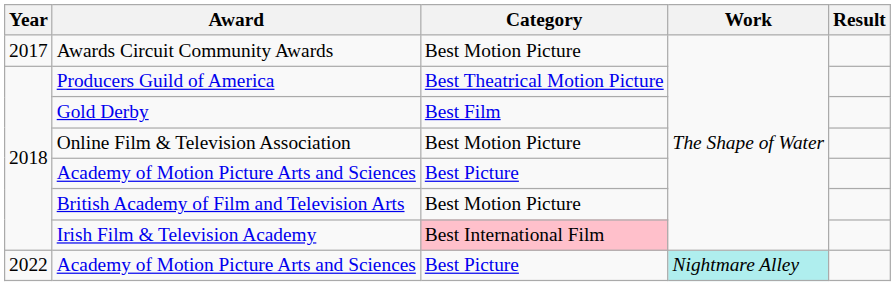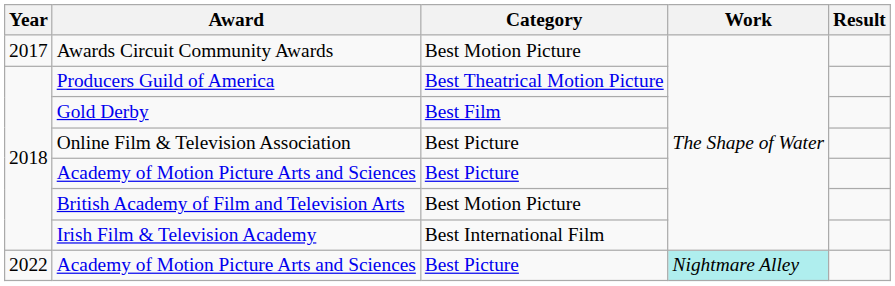 <table class="wikitable">
 <tr>
 <th>Year</th>
 <th>Award</th>
 <th>Category</th>
 <th>Work</th>
 <th>Result</th>
 </tr>
 <tr>
 <td>2017</td>
 <td>Awards Circuit Community Awards</td>
 <td>Best Motion Picture</td>
 <td rowspan="7"><em>The Shape of Water</em></td>
 <td></td>
 </tr>
 <tr>
 <td rowspan="6">2018</td>
 <td><a href='#'>Producers Guild of America</a></td>
 <td><a href='#'>Best Theatrical Motion Picture</a></td>
 <td></td>
 </tr>
 <tr>
 <td><a href='#'>Gold Derby</a></td>
 <td><a href='#'>Best Film</a></td>
 <td></td>
 </tr>
 <tr>
 <td>Online Film & Television Association</td>
-<td>Best Motion Picture</td>
+<td>Best Picture</td>
 <td></td>
 </tr>
 <tr>
 <td><a href='#'>Academy of Motion Picture Arts and Sciences</a></td>
 <td><a href='#'>Best Picture</a></td>
 <td></td>
 </tr>
 <tr>
 <td><a href='#'>British Academy of Film and Television Arts</a></td>
 <td>Best Motion Picture</td>
 <td></td>
 </tr>
 <tr>
 <td><a href='#'>Irish Film & Television Academy</a></td>
-<td style="background: pink;">Best International Film</td>
+<td>Best International Film</td>
 <td></td>
 </tr>
 <tr>
 <td>2022</td>
 <td><a href='#'>Academy of Motion Picture Arts and Sciences</a></td>
 <td><a href='#'>Best Picture</a></td>
 <td rowspan="1" style="background: paleturquoise;"><em>Nightmare Alley</em></td>
 <td></td>
 </tr>
 </table>
